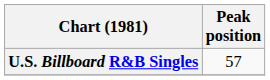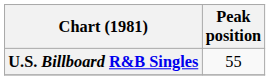 <table class="wikitable plainrowheaders" style="text-align:center">
 <tr>
 <th>Chart (1981)</th>
 <th>Peak<br>position</th>
 </tr>
 <tr>
 <th scope="row">U.S. <em>Billboard</em> <a href='#'>R&B Singles</a></th>
-<td>57</td>
+<td>55</td>
 </tr>
 <tr>
 </tr>
 </table>
